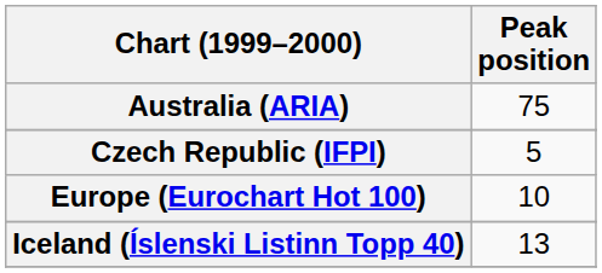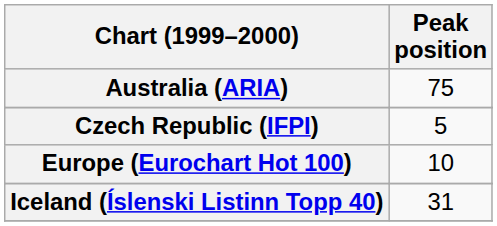 <table class="wikitable sortable plainrowheaders" style="text-align:center">
 <tr>
 <th>Chart (1999–2000)</th>
 <th>Peak<br>position</th>
 </tr>
 <tr>
 <th scope="row">Australia (<a href='#'>ARIA</a>)</th>
 <td>75</td>
 </tr>
 <tr>
 </tr>
 <tr>
 <th scope="row">Czech Republic (<a href='#'>IFPI</a>)</th>
 <td>5</td>
 </tr>
 <tr>
 <th scope="row">Europe (<a href='#'>Eurochart Hot 100</a>)</th>
 <td>10</td>
 </tr>
 <tr>
 </tr>
 <tr>
 </tr>
 <tr>
 <th scope="row">Iceland (<a href='#'>Íslenski Listinn Topp 40</a>)</th>
-<td>13</td>
+<td>31</td>
 </tr>
 <tr>
 </tr>
 <tr>
 </tr>
 <tr>
 </tr>
 <tr>
 </tr>
 <tr>
 </tr>
 <tr>
 </tr>
 </table>
